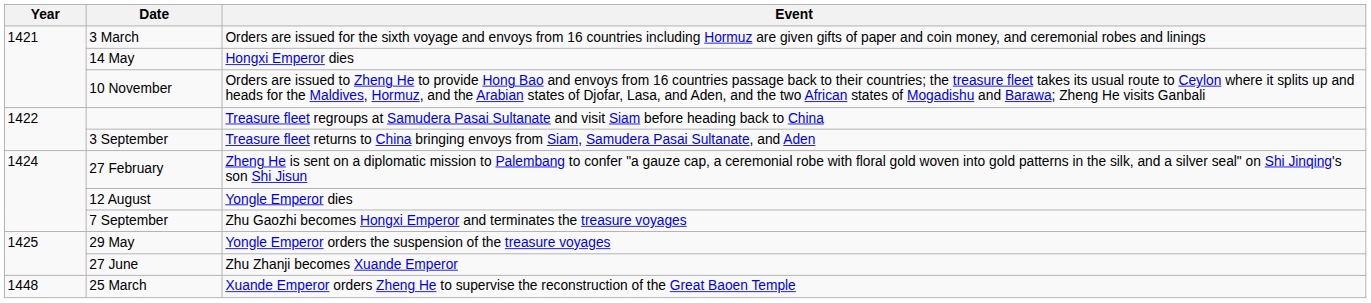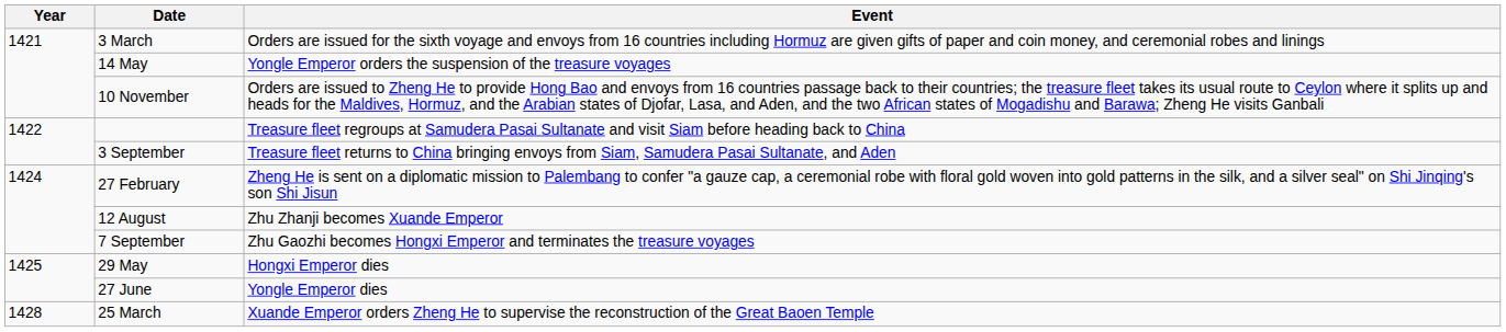 <table class="wikitable" width="100%">
 <tr>
 <th style="width:6%">Year</th>
 <th style="width:10%">Date</th>
 <th>Event</th>
 </tr>
 <tr>
 <td rowspan="3" valign="top">1421</td>
 <td>3 March</td>
 <td>Orders are issued for the sixth voyage and envoys from 16 countries including <a href='#'>Hormuz</a> are given gifts of paper and coin money, and ceremonial robes and linings</td>
 </tr>
 <tr>
 <td>14 May</td>
-<td><a href='#'>Hongxi Emperor</a> dies</td>
+<td><a href='#'>Yongle Emperor</a> orders the suspension of the <a href='#'>treasure voyages</a></td>
 </tr>
 <tr>
 <td>10 November</td>
 <td>Orders are issued to <a href='#'>Zheng He</a> to provide <a href='#'>Hong Bao</a> and envoys from 16 countries passage back to their countries; the <a href='#'>treasure fleet</a> takes its usual route to <a href='#'>Ceylon</a> where it splits up and heads for the <a href='#'>Maldives</a>, <a href='#'>Hormuz</a>, and the <a href='#'>Arabian</a> states of Djofar, Lasa, and Aden, and the two <a href='#'>African</a> states of <a href='#'>Mogadishu</a> and <a href='#'>Barawa</a>; Zheng He visits Ganbali</td>
 </tr>
 <tr>
 <td rowspan="2" valign="top">1422</td>
 <td></td>
 <td><a href='#'>Treasure fleet</a> regroups at <a href='#'>Samudera Pasai Sultanate</a> and visit <a href='#'>Siam</a> before heading back to <a href='#'>China</a></td>
 </tr>
 <tr>
 <td>3 September</td>
 <td><a href='#'>Treasure fleet</a> returns to <a href='#'>China</a> bringing envoys from <a href='#'>Siam</a>, <a href='#'>Samudera Pasai Sultanate</a>, and <a href='#'>Aden</a></td>
 </tr>
 <tr>
 <td rowspan="3" valign="top">1424</td>
 <td>27 February</td>
 <td><a href='#'>Zheng He</a> is sent on a diplomatic mission to <a href='#'>Palembang</a> to confer "a gauze cap, a ceremonial robe with floral gold woven into gold patterns in the silk, and a silver seal" on <a href='#'>Shi Jinqing</a>'s son <a href='#'>Shi Jisun</a></td>
 </tr>
 <tr>
 <td>12 August</td>
-<td><a href='#'>Yongle Emperor</a> dies</td>
+<td>Zhu Zhanji becomes <a href='#'>Xuande Emperor</a></td>
 </tr>
 <tr>
 <td>7 September</td>
 <td>Zhu Gaozhi becomes <a href='#'>Hongxi Emperor</a> and terminates the <a href='#'>treasure voyages</a></td>
 </tr>
 <tr>
 <td rowspan="2" valign="top">1425</td>
 <td>29 May</td>
-<td><a href='#'>Yongle Emperor</a> orders the suspension of the <a href='#'>treasure voyages</a></td>
+<td><a href='#'>Hongxi Emperor</a> dies</td>
 </tr>
 <tr>
 <td>27 June</td>
-<td>Zhu Zhanji becomes <a href='#'>Xuande Emperor</a></td>
+<td><a href='#'>Yongle Emperor</a> dies</td>
 </tr>
 <tr>
-<td>1448</td>
+<td>1428</td>
 <td>25 March</td>
 <td><a href='#'>Xuande Emperor</a> orders <a href='#'>Zheng He</a> to supervise the reconstruction of the <a href='#'>Great Baoen Temple</a></td>
 </tr>
 </table>
